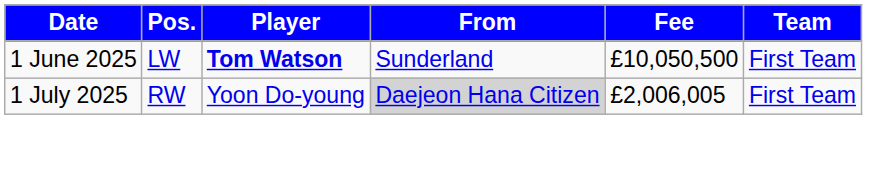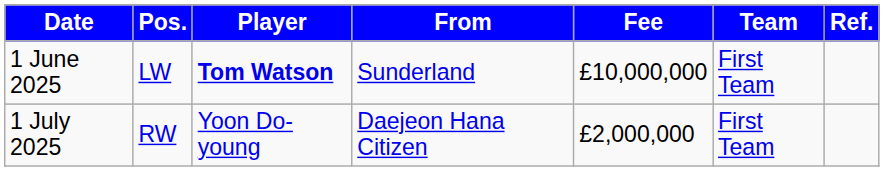 <table class="wikitable plainrowheaders sortable">
 <tr>
 <th style="background:#0000ff; color:#ffffff;">Date</th>
 <th style="background:#0000ff; color:#ffffff;">Pos.</th>
 <th style="background:#0000ff; color:#ffffff;">Player</th>
 <th style="background:#0000ff; color:#ffffff;">From</th>
 <th style="background:#0000ff; color:#ffffff;">Fee</th>
 <th style="background:#0000ff; color:#ffffff;">Team</th>
+<th style="background:#0000ff; color:#ffffff;">Ref.</th>
 </tr>
 <tr>
 <td>1 June 2025</td>
 <td><a href='#'>LW</a></td>
 <td><strong> <a href='#'>Tom Watson</a></strong></td>
 <td> <a href='#'>Sunderland</a></td>
-<td>£10,050,500</td>
+<td>£10,000,000</td>
 <td><a href='#'>First Team</a></td>
+<td></td>
 </tr>
 <tr>
 <td>1 July 2025</td>
 <td><a href='#'>RW</a></td>
 <td> <a href='#'>Yoon Do-young</a></td>
-<td style="background: lightgrey;"> <a href='#'>Daejeon Hana Citizen</a></td>
-<td>£2,006,005</td>
+<td> <a href='#'>Daejeon Hana Citizen</a></td>
+<td>£2,000,000</td>
 <td><a href='#'>First Team</a></td>
+<td></td>
 </tr>
 </table>
